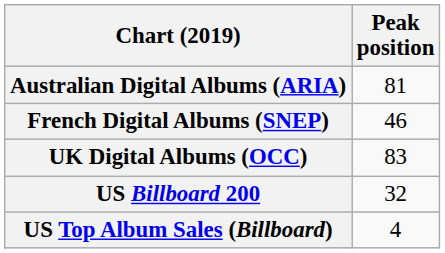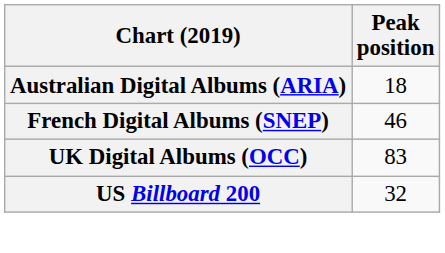 <table class="wikitable sortable plainrowheaders" style="text-align:center">
 <tr>
 <th scope="col">Chart (2019)</th>
 <th scope="col">Peak<br>position</th>
 </tr>
 <tr>
 <th scope="row">Australian Digital Albums (<a href='#'>ARIA</a>)</th>
-<td>81</td>
+<td>18</td>
 </tr>
 <tr>
 <th scope="row">French Digital Albums (<a href='#'>SNEP</a>)</th>
 <td>46</td>
 </tr>
 <tr>
 <th scope="row">UK Digital Albums (<a href='#'>OCC</a>)</th>
 <td>83</td>
 </tr>
 <tr>
 <th scope="row">US <a href='#'><em>Billboard</em> 200</a></th>
 <td>32</td>
 </tr>
-<tr>
-<th scope="row">US <a href='#'>Top Album Sales</a> (<em>Billboard</em>)</th>
-<td>4</td>
-</tr>
 </table>
